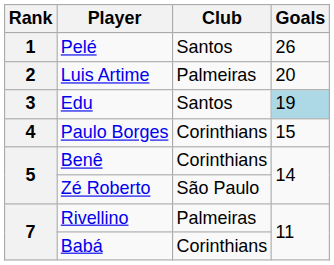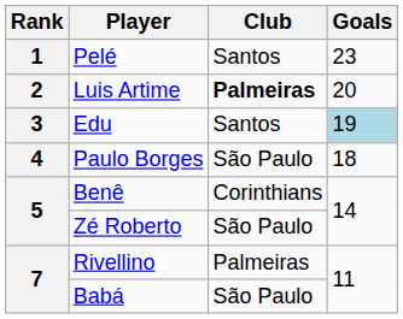 <table class="wikitable">
 <tr>
 <th>Rank</th>
 <th>Player</th>
 <th>Club</th>
 <th>Goals</th>
 </tr>
 <tr>
 <th>1</th>
 <td><a href='#'>Pelé</a></td>
 <td>Santos</td>
-<td>26</td>
+<td>23</td>
 </tr>
 <tr>
 <th>2</th>
 <td><a href='#'>Luis Artime</a></td>
-<td>Palmeiras</td>
+<td><strong>Palmeiras</strong></td>
 <td>20</td>
 </tr>
 <tr>
 <th>3</th>
 <td><a href='#'>Edu</a></td>
 <td>Santos</td>
 <td style="background: lightblue;">19</td>
 </tr>
 <tr>
 <th>4</th>
 <td><a href='#'>Paulo Borges</a></td>
-<td>Corinthians</td>
-<td>15</td>
+<td>São Paulo</td>
+<td>18</td>
 </tr>
 <tr>
 <th rowspan="2">5</th>
 <td><a href='#'>Benê</a></td>
 <td>Corinthians</td>
 <td rowspan="2">14</td>
 </tr>
 <tr>
 <td><a href='#'>Zé Roberto</a></td>
 <td>São Paulo</td>
 </tr>
 <tr>
 <th rowspan="2">7</th>
 <td><a href='#'>Rivellino</a></td>
 <td>Palmeiras</td>
 <td rowspan="2">11</td>
 </tr>
 <tr>
 <td><a href='#'>Babá</a></td>
-<td>Corinthians</td>
+<td>São Paulo</td>
 </tr>
 </table>
